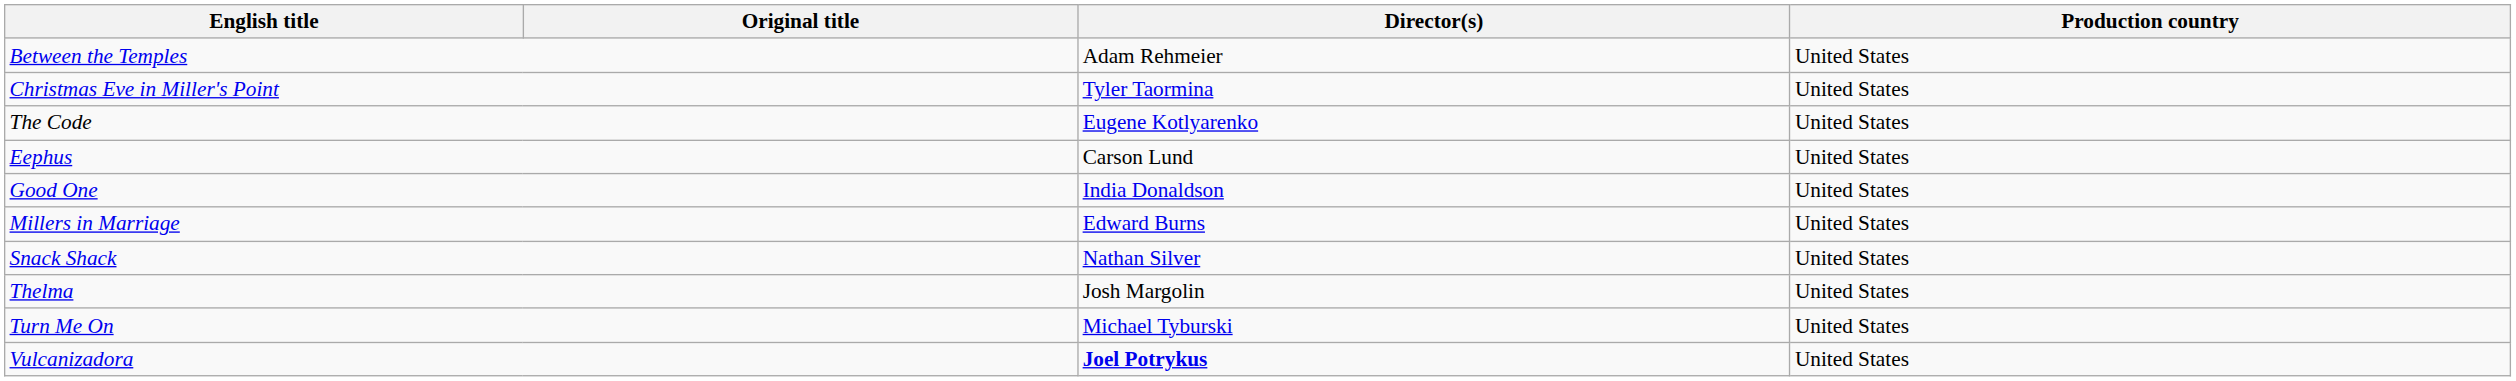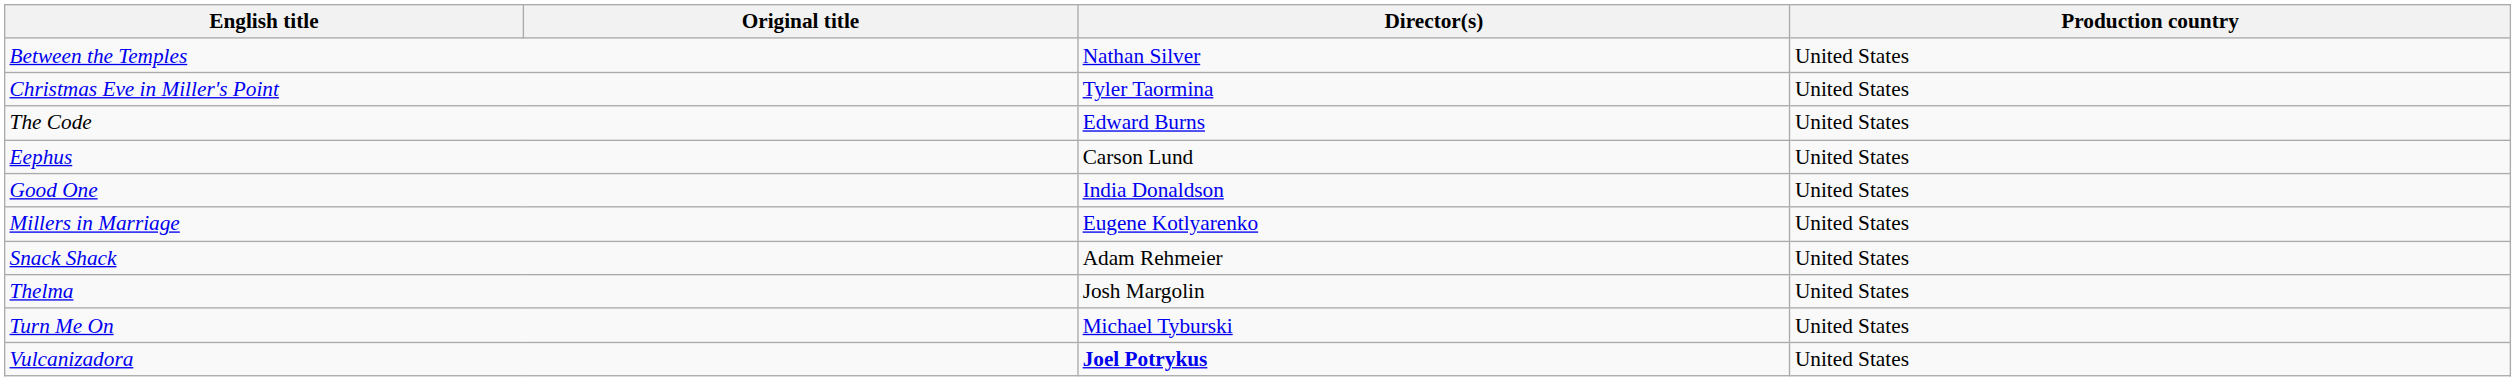 <table class="wikitable" style="width:95%; margin-bottom:2px">
 <tr>
 <th>English title</th>
 <th>Original title</th>
 <th>Director(s)</th>
 <th>Production country</th>
 </tr>
 <tr>
 <td colspan="2"><em><a href='#'>Between the Temples</a></em></td>
-<td>Adam Rehmeier</td>
+<td><a href='#'>Nathan Silver</a></td>
 <td>United States</td>
 </tr>
 <tr>
 <td colspan="2"><em><a href='#'>Christmas Eve in Miller's Point</a></em></td>
 <td><a href='#'>Tyler Taormina</a></td>
 <td>United States</td>
 </tr>
 <tr>
 <td colspan="2"><em>The Code</em></td>
-<td><a href='#'>Eugene Kotlyarenko</a></td>
+<td><a href='#'>Edward Burns</a></td>
 <td>United States</td>
 </tr>
 <tr>
 <td colspan="2"><em><a href='#'>Eephus</a></em></td>
 <td>Carson Lund</td>
 <td>United States</td>
 </tr>
 <tr>
 <td colspan="2"><em><a href='#'>Good One</a></em></td>
 <td><a href='#'>India Donaldson</a></td>
 <td>United States</td>
 </tr>
 <tr>
 <td colspan="2"><em><a href='#'>Millers in Marriage</a></em></td>
-<td><a href='#'>Edward Burns</a></td>
+<td><a href='#'>Eugene Kotlyarenko</a></td>
 <td>United States</td>
 </tr>
 <tr>
 <td colspan="2"><em><a href='#'>Snack Shack</a></em></td>
-<td><a href='#'>Nathan Silver</a></td>
+<td>Adam Rehmeier</td>
 <td>United States</td>
 </tr>
 <tr>
 <td colspan="2"><em><a href='#'>Thelma</a></em></td>
 <td>Josh Margolin</td>
 <td>United States</td>
 </tr>
 <tr>
 <td colspan="2"><em><a href='#'>Turn Me On</a></em></td>
 <td><a href='#'>Michael Tyburski</a></td>
 <td>United States</td>
 </tr>
 <tr>
 <td colspan="2"><em><a href='#'>Vulcanizadora</a></em></td>
 <td><strong><a href='#'>Joel Potrykus</a></strong></td>
 <td>United States</td>
 </tr>
 </table>
